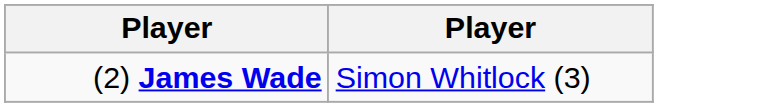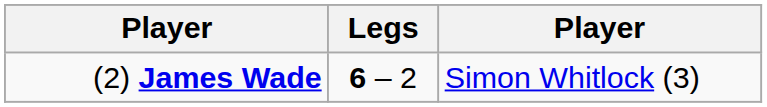 <table class=wikitable style="text-align:center">
 <tr>
 <th width=163>Player</th>
+<th width=50>Legs</th>
 <th width=163>Player</th>
 </tr>
 <tr align=left>
 <td align=right>(2) <strong><a href='#'>James Wade</a></strong> </td>
+<td align=center><strong>6</strong> – 2</td>
 <td> <a href='#'>Simon Whitlock</a> (3)</td>
 </tr>
 </table>
